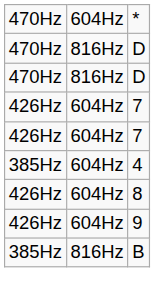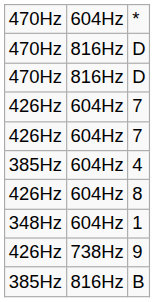 <table class="wikitable floatright" summary="Catalog number 74819 is “Cinéma Vérité” by Dramarama, 1985).">
 <tr>
 <td>470Hz</td>
 <td>604Hz</td>
 <td>*</td>
 </tr>
 <tr>
 <td>470Hz</td>
 <td>816Hz</td>
 <td>D</td>
 </tr>
 <tr>
 <td>470Hz</td>
 <td>816Hz</td>
 <td>D</td>
 </tr>
 <tr>
 <td>426Hz</td>
 <td>604Hz</td>
 <td>7</td>
 </tr>
 <tr>
 <td>426Hz</td>
 <td>604Hz</td>
 <td>7</td>
 </tr>
 <tr>
 <td>385Hz</td>
 <td>604Hz</td>
 <td>4</td>
 </tr>
 <tr>
 <td>426Hz</td>
 <td>604Hz</td>
 <td>8</td>
 </tr>
 <tr>
+<td>348Hz</td>
+<td>604Hz</td>
+<td>1</td>
+</tr>
+<tr>
 <td>426Hz</td>
-<td>604Hz</td>
+<td>738Hz</td>
 <td>9</td>
 </tr>
 <tr>
 <td>385Hz</td>
 <td>816Hz</td>
 <td>B</td>
 </tr>
 </table>
